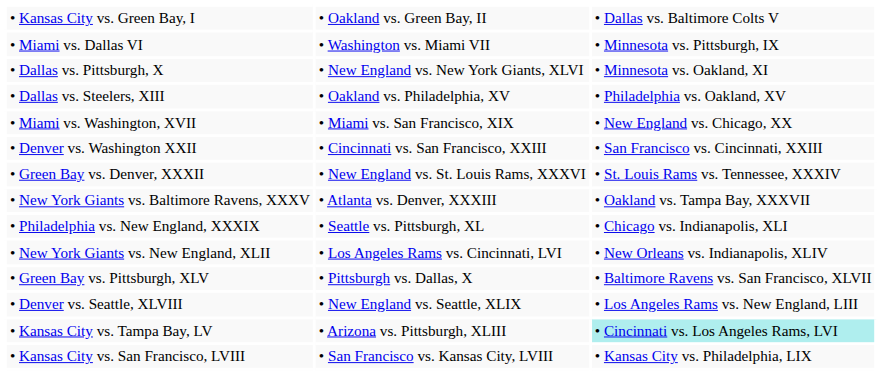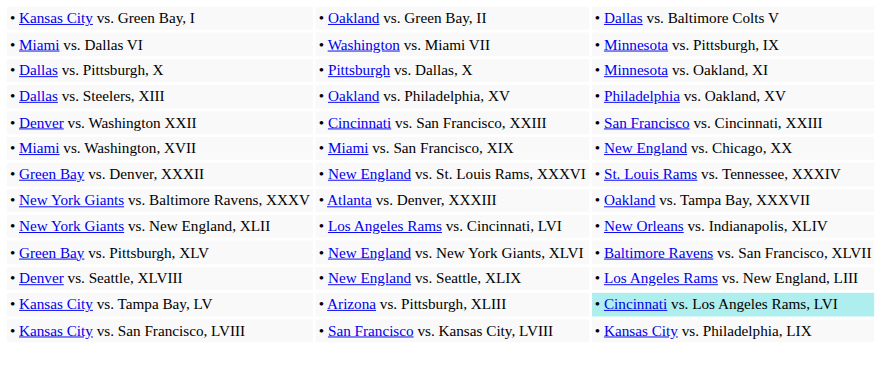 <table class="wikitable" style="border: solid white">
 <tr style="border: solid white">
 <td>• <a href='#'>Kansas City</a> vs. Green Bay, I</td>
 <td style="border: solid white">• <a href='#'>Oakland</a> vs. Green Bay, II</td>
 <td style="border: solid white">• <a href='#'>Dallas</a> vs. Baltimore Colts V</td>
 </tr>
 <tr>
 <td style="border: solid white">• <a href='#'>Miami</a> vs. Dallas VI</td>
 <td style="border: solid white">• <a href='#'>Washington</a> vs. Miami VII</td>
 <td style="border: solid white">• <a href='#'>Minnesota</a> vs. Pittsburgh, IX</td>
 </tr>
 <tr>
 <td style="border: solid white">• <a href='#'>Dallas</a> vs. Pittsburgh, X</td>
-<td style="border: solid white">• <a href='#'>New England</a> vs. New York Giants, XLVI</td>
+<td style="border: solid white">• <a href='#'>Pittsburgh</a> vs. Dallas, X</td>
 <td style="border: solid white">• <a href='#'>Minnesota</a> vs. Oakland, XI</td>
 </tr>
 <tr>
 <td style="border: solid white">• <a href='#'>Dallas</a> vs. Steelers, XIII</td>
 <td style="border: solid white">• <a href='#'>Oakland</a> vs. Philadelphia, XV</td>
 <td style="border: solid white">• <a href='#'>Philadelphia</a> vs. Oakland, XV</td>
 </tr>
 <tr>
+<td style="border: solid white">• <a href='#'>Denver</a> vs. Washington XXII</td>
+<td style="border: solid white">• <a href='#'>Cincinnati</a> vs. San Francisco, XXIII</td>
+<td style="border: solid white">• <a href='#'>San Francisco</a> vs. Cincinnati, XXIII</td>
+</tr>
+<tr>
 <td style="border: solid white">• <a href='#'>Miami</a> vs. Washington, XVII</td>
 <td style="border: solid white">• <a href='#'>Miami</a> vs. San Francisco, XIX</td>
 <td style="border: solid white">• <a href='#'>New England</a> vs. Chicago, XX</td>
-</tr>
-<tr>
-<td style="border: solid white">• <a href='#'>Denver</a> vs. Washington XXII</td>
-<td style="border: solid white">• <a href='#'>Cincinnati</a> vs. San Francisco, XXIII</td>
-<td style="border: solid white">• <a href='#'>San Francisco</a> vs. Cincinnati, XXIII</td>
 </tr>
 <tr>
 <td style="border: solid white">• <a href='#'>Green Bay</a> vs. Denver, XXXII</td>
 <td style="border: solid white">• <a href='#'>New England</a> vs. St. Louis Rams, XXXVI</td>
 <td style="border: solid white">• <a href='#'>St. Louis Rams</a> vs. Tennessee, XXXIV</td>
 </tr>
 <tr>
 <td style="border: solid white">• <a href='#'>New York Giants</a> vs. Baltimore Ravens, XXXV</td>
 <td style="border: solid white">• <a href='#'>Atlanta</a> vs. Denver, XXXIII</td>
 <td style="border: solid white">• <a href='#'>Oakland</a> vs. Tampa Bay, XXXVII</td>
 </tr>
 <tr>
-<td style="border: solid white">• <a href='#'>Philadelphia</a> vs. New England, XXXIX</td>
-<td style="border: solid white">• <a href='#'>Seattle</a> vs. Pittsburgh, XL</td>
-<td style="border: solid white">• <a href='#'>Chicago</a> vs. Indianapolis, XLI</td>
-</tr>
-<tr>
 <td style="border: solid white">• <a href='#'>New York Giants</a> vs. New England, XLII</td>
 <td style="border:solid white">• <a href='#'>Los Angeles Rams</a> vs. Cincinnati, LVI</td>
 <td style="border: solid white">• <a href='#'>New Orleans</a> vs. Indianapolis, XLIV</td>
 </tr>
 <tr>
 <td style="border: solid white">• <a href='#'>Green Bay</a> vs. Pittsburgh, XLV</td>
-<td style="border: solid white">• <a href='#'>Pittsburgh</a> vs. Dallas, X</td>
+<td style="border: solid white">• <a href='#'>New England</a> vs. New York Giants, XLVI</td>
 <td style="border: solid white">• <a href='#'>Baltimore Ravens</a> vs. San Francisco, XLVII</td>
 </tr>
 <tr>
 <td style="border: solid white">• <a href='#'>Denver</a> vs. Seattle, XLVIII</td>
 <td style="border: solid white">• <a href='#'>New England</a> vs. Seattle,  XLIX</td>
 <td style="border: solid white">• <a href='#'>Los Angeles Rams</a> vs. New England, LIII</td>
 </tr>
 <tr>
 <td style="border:solid white">• <a href='#'>Kansas City</a> vs. Tampa Bay, LV</td>
 <td style="border: solid white">• <a href='#'>Arizona</a> vs. Pittsburgh, XLIII</td>
 <td style="background: paleturquoise; border:solid white">• <a href='#'>Cincinnati</a> vs. Los Angeles Rams, LVI</td>
 </tr>
 <tr>
 <td style="border:solid white">• <a href='#'>Kansas City</a> vs. San Francisco, LVIII</td>
 <td style="border:solid white">• <a href='#'>San Francisco</a> vs. Kansas City, LVIII</td>
 <td style="border:solid white">• <a href='#'>Kansas City</a> vs. Philadelphia, LIX</td>
 </tr>
 </table>
